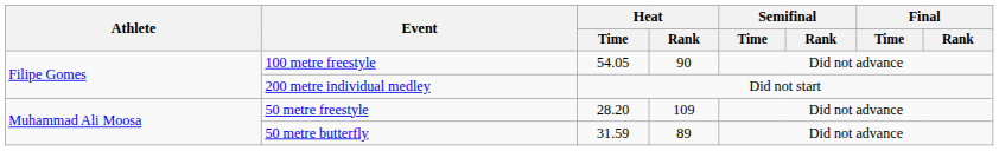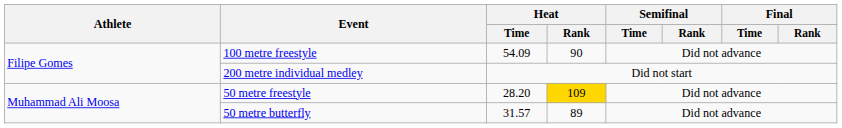 <table class="wikitable" style="text-align:center; font-size:90%; width:50%;">
 <tr>
 <th rowspan="2">Athlete</th>
 <th rowspan="2">Event</th>
 <th colspan="2">Heat</th>
 <th colspan="2">Semifinal</th>
 <th colspan="2">Final</th>
 </tr>
 <tr style="font-size:95%">
 <th>Time</th>
 <th>Rank</th>
 <th>Time</th>
 <th>Rank</th>
 <th>Time</th>
 <th>Rank</th>
 </tr>
 <tr>
 <td align=left rowspan=2><a href='#'>Filipe Gomes</a></td>
 <td align=left><a href='#'>100 metre freestyle</a></td>
-<td>54.05</td>
+<td>54.09</td>
 <td>90</td>
 <td colspan=4>Did not advance</td>
 </tr>
 <tr>
 <td align=left><a href='#'>200 metre individual medley</a></td>
 <td colspan=6>Did not start</td>
 </tr>
 <tr>
 <td align=left rowspan=2><a href='#'>Muhammad Ali Moosa</a></td>
 <td align=left><a href='#'>50 metre freestyle</a></td>
 <td>28.20</td>
-<td>109</td>
+<td style="background: gold;">109</td>
 <td colspan=4>Did not advance</td>
 </tr>
 <tr>
 <td align=left><a href='#'>50 metre butterfly</a></td>
-<td>31.59</td>
+<td>31.57</td>
 <td>89</td>
 <td colspan=4>Did not advance</td>
 </tr>
 </table>
